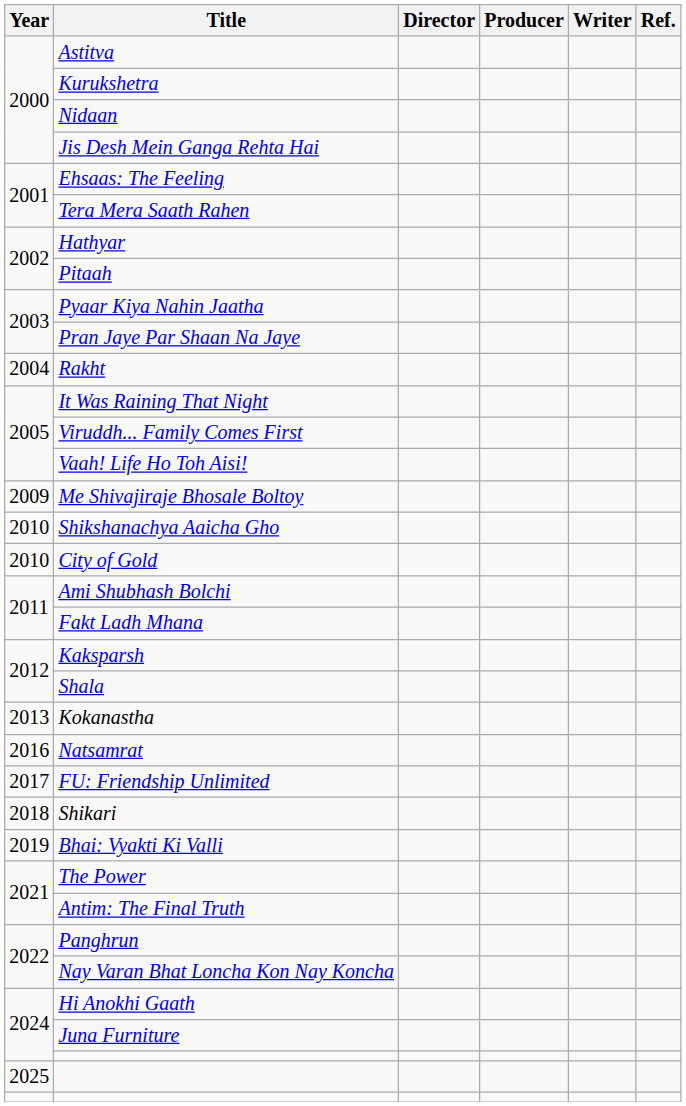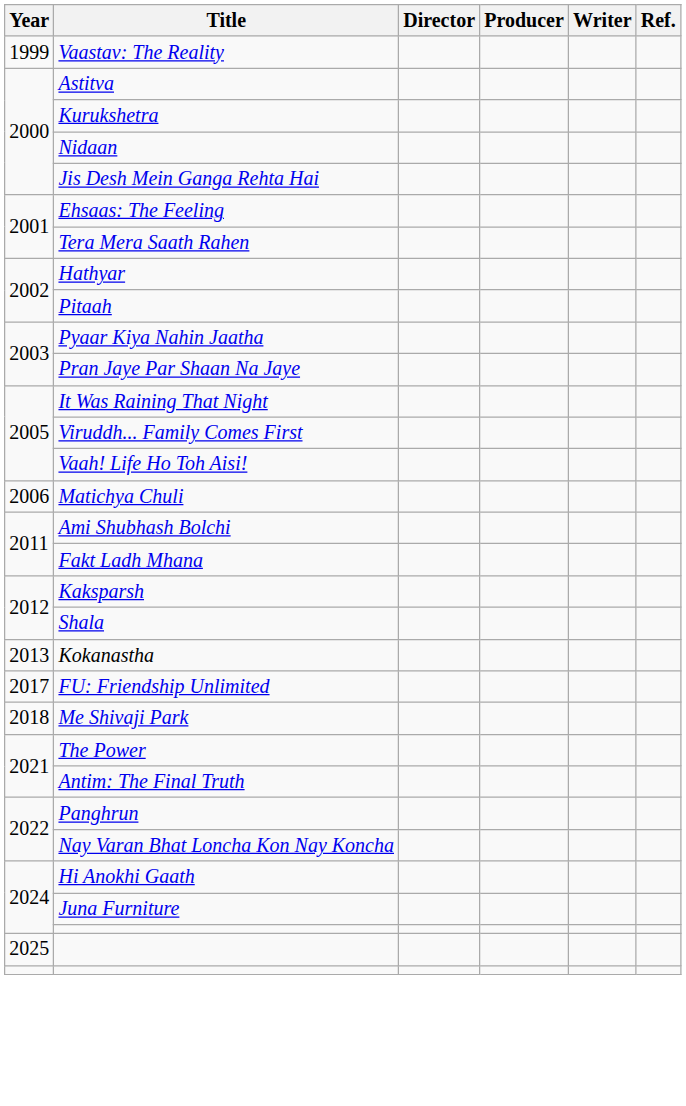 <table class="wikitable sortable">
 <tr>
 <th>Year</th>
 <th>Title</th>
 <th>Director</th>
 <th>Producer</th>
 <th>Writer</th>
 <th>Ref.</th>
+</tr>
+<tr>
+<td>1999</td>
+<td><em><a href='#'>Vaastav: The Reality</a></em></td>
+<td></td>
+<td></td>
+<td></td>
+<td></td>
 </tr>
 <tr>
 <td rowspan="4">2000</td>
 <td><em><a href='#'>Astitva</a></em></td>
 <td></td>
 <td></td>
 <td></td>
 <td></td>
 </tr>
 <tr>
 <td><a href='#'><em>Kurukshetra</em></a></td>
 <td></td>
 <td></td>
 <td></td>
 <td></td>
 </tr>
 <tr>
 <td><em><a href='#'>Nidaan</a></em></td>
 <td></td>
 <td></td>
 <td></td>
 <td></td>
 </tr>
 <tr>
 <td><em><a href='#'>Jis Desh Mein Ganga Rehta Hai</a></em></td>
 <td></td>
 <td></td>
 <td></td>
 <td></td>
 </tr>
 <tr>
 <td rowspan="2">2001</td>
 <td><em><a href='#'>Ehsaas: The Feeling</a></em></td>
 <td></td>
 <td></td>
 <td></td>
 <td></td>
 </tr>
 <tr>
 <td><em><a href='#'>Tera Mera Saath Rahen</a></em></td>
 <td></td>
 <td></td>
 <td></td>
 <td></td>
 </tr>
 <tr>
 <td rowspan="2">2002</td>
 <td><a href='#'><em>Hathyar</em></a></td>
 <td></td>
 <td></td>
 <td></td>
 <td></td>
 </tr>
 <tr>
 <td><em><a href='#'>Pitaah</a></em></td>
 <td></td>
 <td></td>
 <td></td>
 <td></td>
 </tr>
 <tr>
 <td rowspan="2">2003</td>
 <td><em><a href='#'>Pyaar Kiya Nahin Jaatha</a></em></td>
 <td></td>
 <td></td>
 <td></td>
 <td></td>
 </tr>
 <tr>
 <td><em><a href='#'>Pran Jaye Par Shaan Na Jaye</a></em></td>
 <td></td>
 <td></td>
 <td></td>
 <td></td>
 </tr>
 <tr>
-<td>2004</td>
-<td><em><a href='#'>Rakht</a></em></td>
-<td></td>
-<td></td>
-<td></td>
-<td></td>
-</tr>
-<tr>
 <td rowspan="3">2005</td>
 <td><em><a href='#'>It Was Raining That Night</a></em></td>
 <td></td>
 <td></td>
 <td></td>
 <td></td>
 </tr>
 <tr>
 <td><em><a href='#'>Viruddh... Family Comes First</a></em></td>
 <td></td>
 <td></td>
 <td></td>
 <td></td>
 </tr>
 <tr>
 <td><em><a href='#'>Vaah! Life Ho Toh Aisi!</a></em></td>
 <td></td>
 <td></td>
 <td></td>
 <td></td>
 </tr>
 <tr>
-<td>2009</td>
-<td><em><a href='#'>Me Shivajiraje Bhosale Boltoy</a></em></td>
-<td></td>
-<td></td>
-<td></td>
-<td></td>
-</tr>
-<tr>
-<td>2010</td>
-<td><em><a href='#'>Shikshanachya Aaicha Gho</a></em></td>
-<td></td>
-<td></td>
-<td></td>
-<td></td>
-</tr>
-<tr>
-<td>2010</td>
-<td><a href='#'><em>City of Gold</em></a></td>
+<td>2006</td>
+<td><em><a href='#'>Matichya Chuli</a></em></td>
 <td></td>
 <td></td>
 <td></td>
 <td></td>
 </tr>
 <tr>
 <td rowspan="2">2011</td>
 <td><em><a href='#'>Ami Shubhash Bolchi</a></em></td>
 <td></td>
 <td></td>
 <td></td>
 <td></td>
 </tr>
 <tr>
 <td><em><a href='#'>Fakt Ladh Mhana</a></em></td>
 <td></td>
 <td></td>
 <td></td>
 <td></td>
 </tr>
 <tr>
 <td rowspan="2">2012</td>
 <td><em><a href='#'>Kaksparsh</a></em></td>
 <td></td>
 <td></td>
 <td></td>
 <td></td>
 </tr>
 <tr>
 <td><em><a href='#'>Shala</a></em></td>
 <td></td>
 <td></td>
 <td></td>
 <td></td>
 </tr>
 <tr>
 <td>2013</td>
 <td><em>Kokanastha</em></td>
 <td></td>
 <td></td>
 <td><br></td>
 </tr>
 <tr>
-<td>2016</td>
-<td><em><a href='#'>Natsamrat</a></em></td>
-<td></td>
-<td></td>
-<td></td>
-<td></td>
-</tr>
-<tr>
 <td>2017</td>
 <td><em><a href='#'>FU: Friendship Unlimited</a></em></td>
 <td></td>
 <td></td>
 <td></td>
 <td></td>
 </tr>
 <tr>
 <td>2018</td>
-<td><em>Shikari</em></td>
-<td></td>
-<td></td>
-<td></td>
-<td></td>
-</tr>
-<tr>
-<td>2019</td>
-<td><em><a href='#'>Bhai: Vyakti Ki Valli</a></em></td>
+<td><em><a href='#'>Me Shivaji Park</a></em></td>
 <td></td>
 <td></td>
 <td></td>
 <td></td>
 </tr>
 <tr>
 <td rowspan="2">2021</td>
 <td><a href='#'><em>The Power</em></a></td>
 <td></td>
 <td></td>
 <td></td>
 <td></td>
 </tr>
 <tr>
 <td><em><a href='#'>Antim: The Final Truth</a></em></td>
 <td></td>
 <td></td>
 <td></td>
 <td></td>
 </tr>
 <tr>
 <td rowspan="2">2022</td>
 <td><em><a href='#'>Panghrun</a></em></td>
 <td></td>
 <td></td>
 <td></td>
 <td></td>
 </tr>
 <tr>
 <td><em><a href='#'>Nay Varan Bhat Loncha Kon Nay Koncha</a></em></td>
 <td></td>
 <td></td>
 <td></td>
 <td></td>
 </tr>
 <tr>
 <td rowspan="3">2024</td>
 <td><em><a href='#'>Hi Anokhi Gaath</a></em></td>
 <td></td>
 <td></td>
 <td></td>
 <td></td>
 </tr>
 <tr>
 <td><em><a href='#'>Juna Furniture</a></em></td>
 <td></td>
 <td></td>
 <td></td>
 <td></td>
 </tr>
 <tr>
 <td></td>
 <td></td>
 <td></td>
 <td></td>
 <td></td>
 </tr>
 <tr>
 <td>2025</td>
 <td></td>
 <td></td>
 <td></td>
 <td></td>
 <td></td>
 </tr>
 <tr>
 <td></td>
 <td></td>
 <td></td>
 <td></td>
 <td></td>
 <td></td>
 </tr>
 </table>
